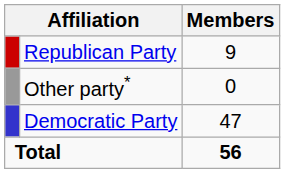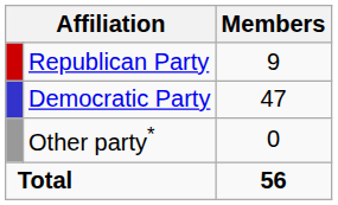 <table class=wikitable>
 <tr>
 <th colspan=2 align=center valign=bottom>Affiliation</th>
 <th valign=bottom>Members</th>
 </tr>
 <tr>
 <td bgcolor="#CC0000"> </td>
 <td><a href='#'>Republican Party</a></td>
 <td align=center>9</td>
 </tr>
 <tr>
+<td bgcolor="#3333CC"> </td>
+<td><a href='#'>Democratic Party</a></td>
+<td align=center>47</td>
+</tr>
+<tr>
 <td bgcolor="#999999"> </td>
 <td>Other party<sup>*</sup></td>
 <td align=center>0</td>
-</tr>
-<tr>
-<td bgcolor="#3333CC"> </td>
-<td><a href='#'>Democratic Party</a></td>
-<td align=center>47</td>
 </tr>
 <tr>
 <td colspan=2> <strong>Total</strong></td>
 <td align=center><strong>56</strong></td>
 </tr>
 </table>
